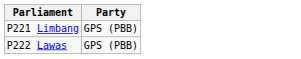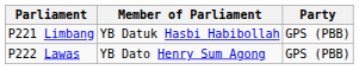 <table class="wikitable">
 <tr>
 <th>Parliament</th>
+<th>Member of Parliament</th>
 <th>Party</th>
 </tr>
 <tr>
 <td>P221 <a href='#'>Limbang</a></td>
+<td>YB Datuk <a href='#'>Hasbi Habibollah</a></td>
 <td>GPS (PBB)</td>
 </tr>
 <tr>
 <td>P222 <a href='#'>Lawas</a></td>
+<td>YB Dato <a href='#'>Henry Sum Agong</a></td>
 <td>GPS (PBB)</td>
 </tr>
 </table>
